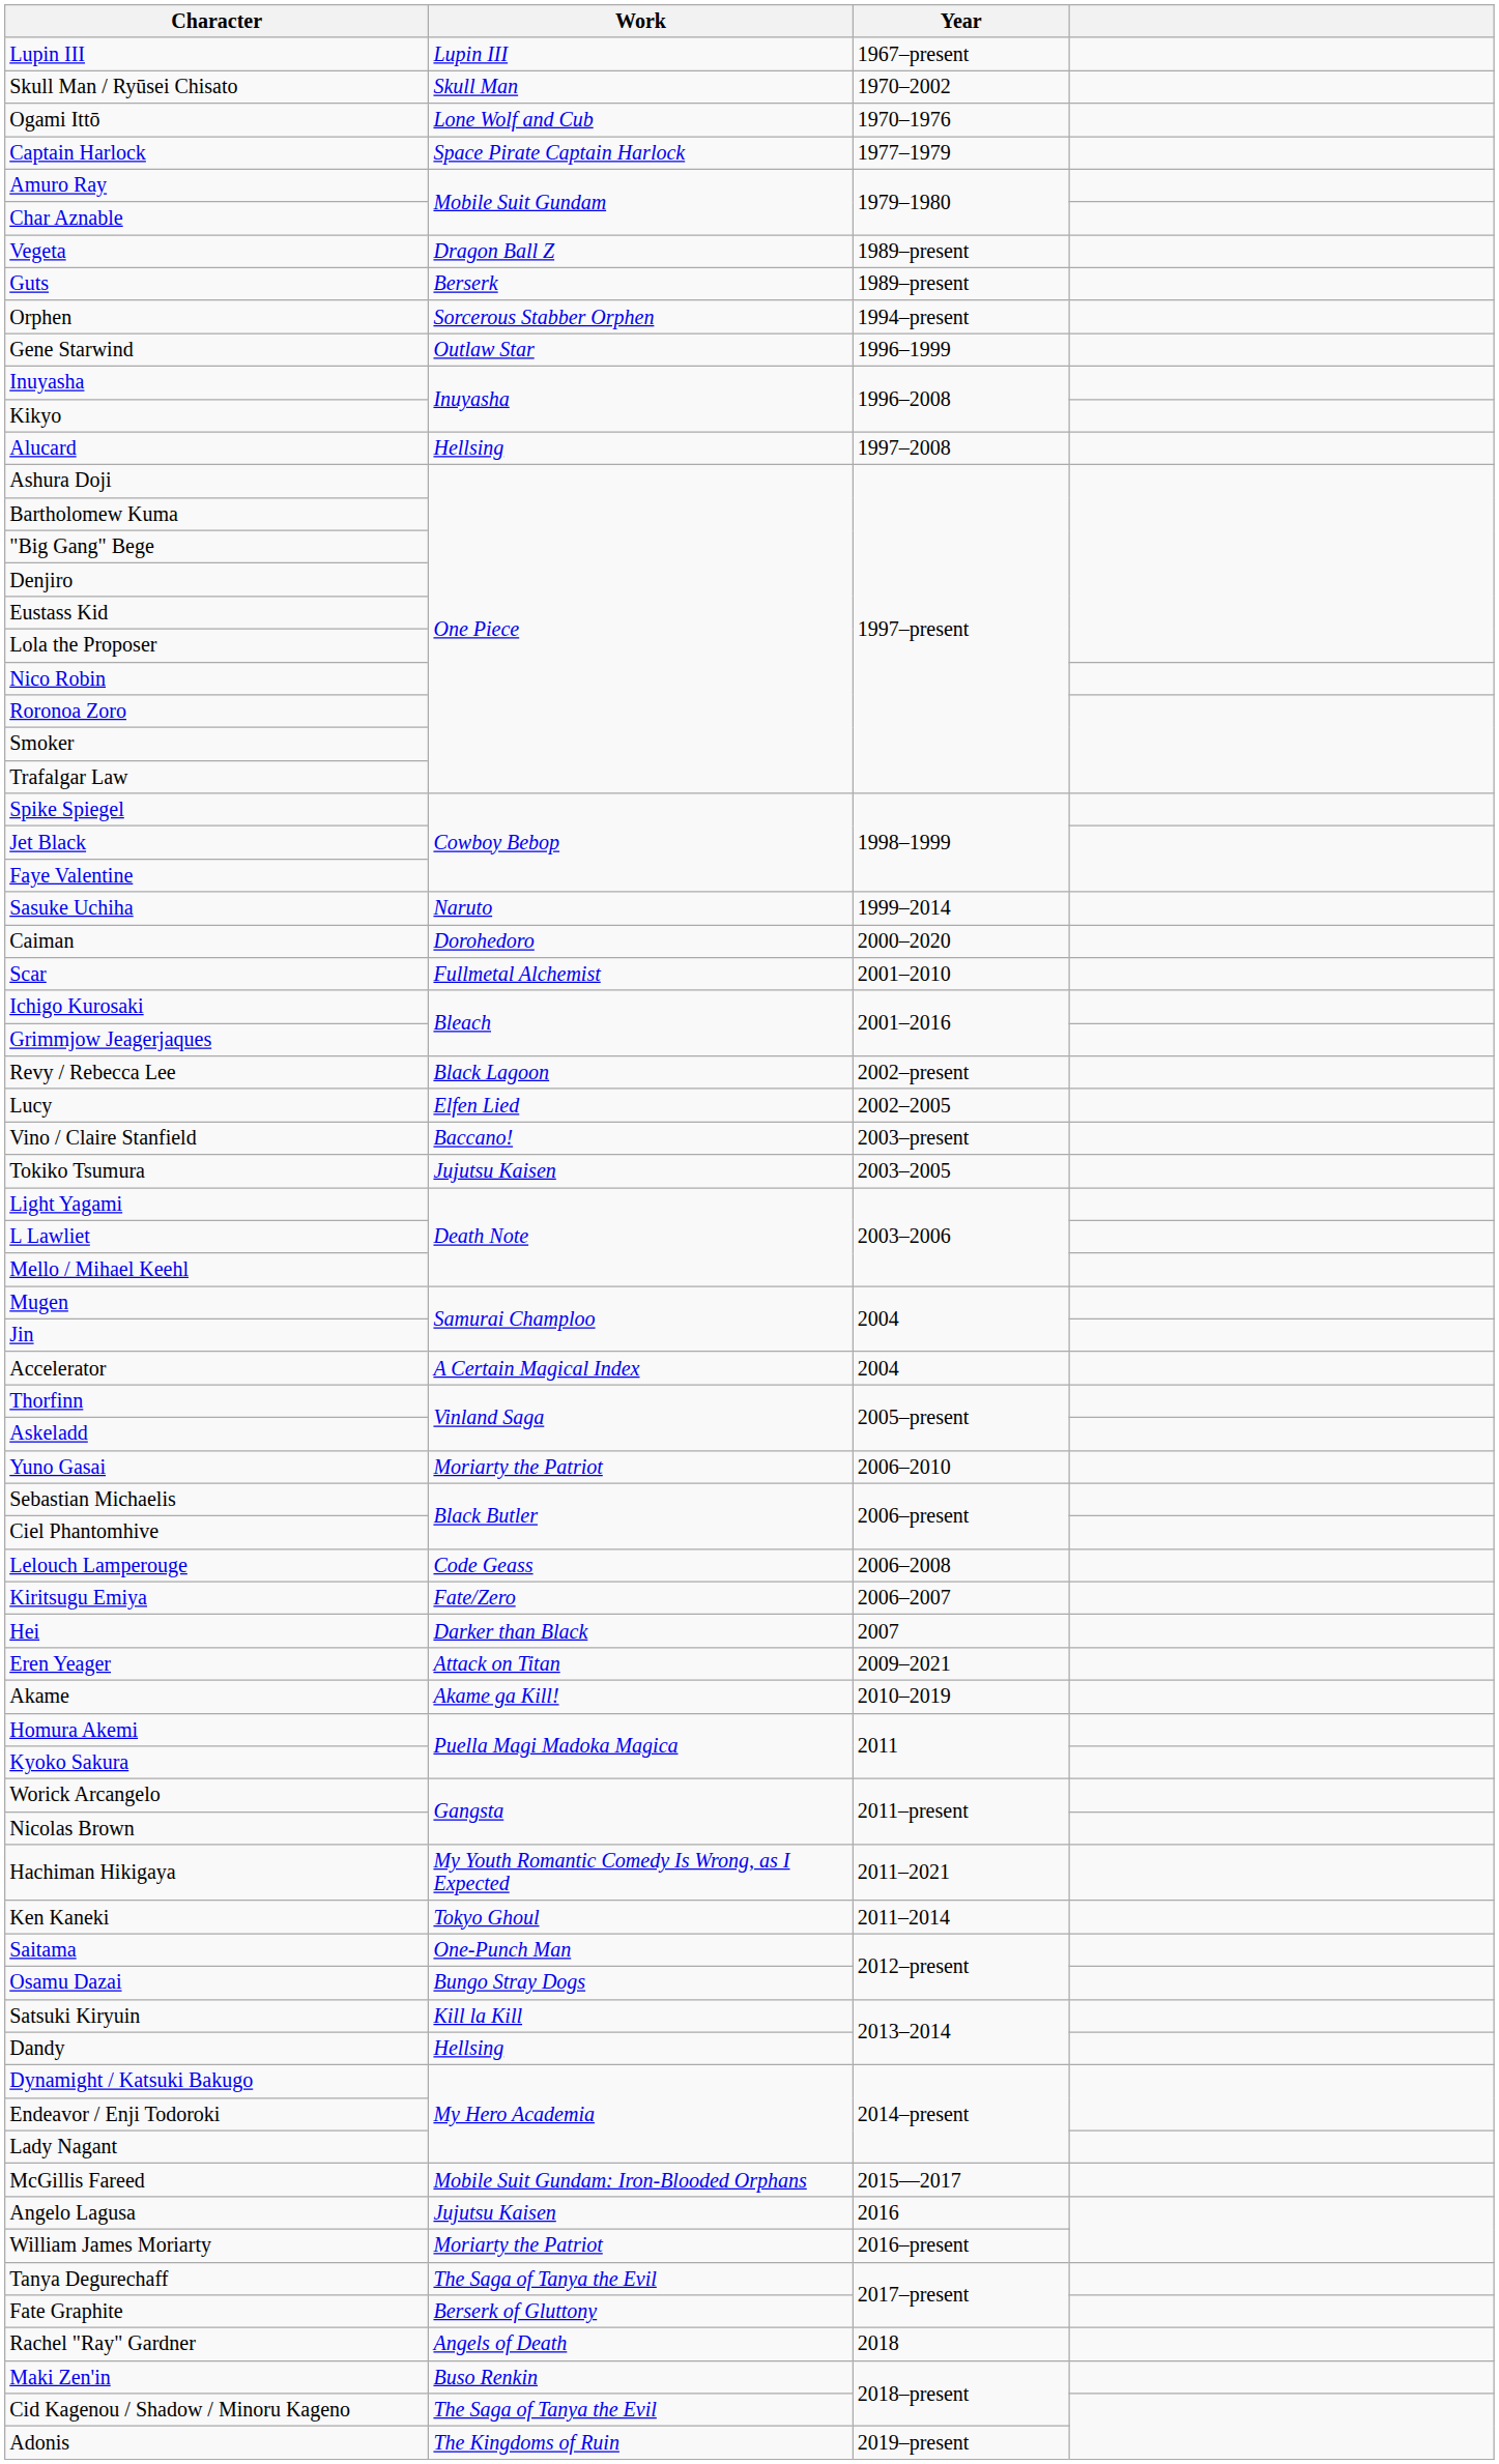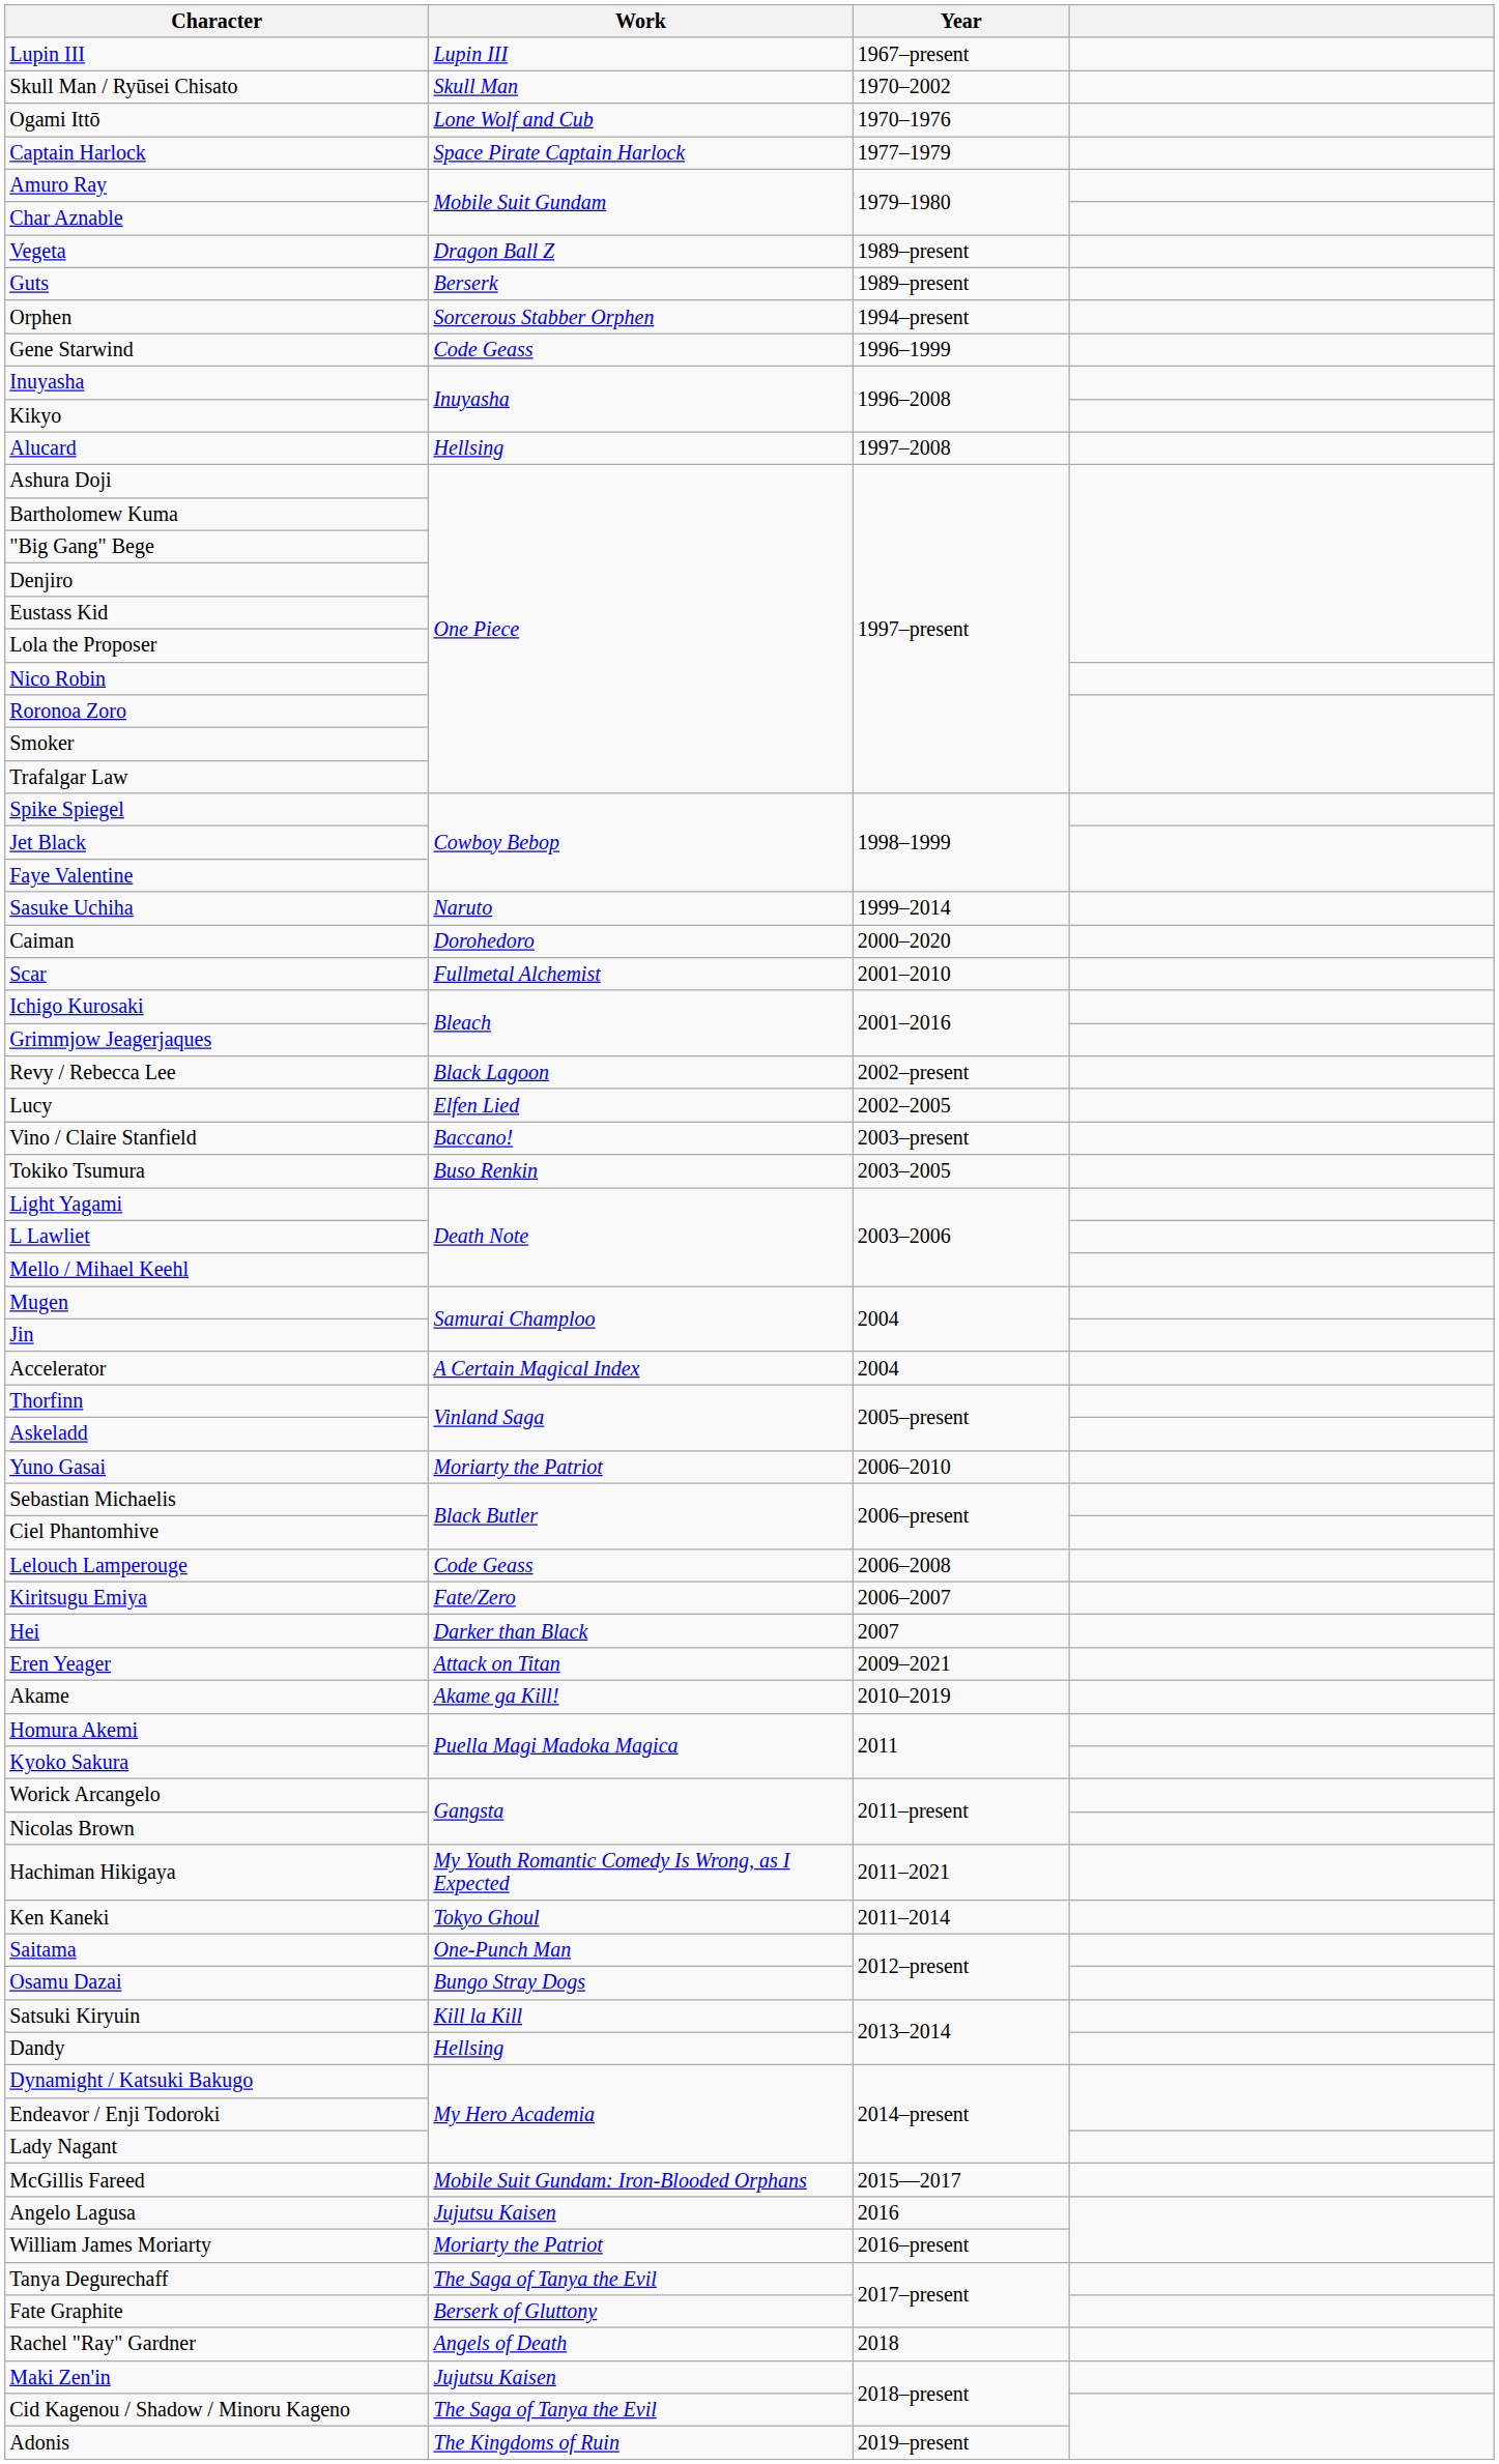 <table class="wikitable sortable">
 <tr>
 <th style="width:20em;">Character</th>
 <th style="width:20em;">Work</th>
 <th style="width:10em;">Year</th>
 <th style="width:20em;"></th>
 </tr>
 <tr style="text-align:left;">
 <td><a href='#'>Lupin III</a></td>
 <td><em><a href='#'>Lupin III</a></em></td>
 <td>1967–present</td>
 <td></td>
 </tr>
 <tr style="text-align:left;">
 <td>Skull Man / Ryūsei Chisato</td>
 <td><em><a href='#'>Skull Man</a></em></td>
 <td>1970–2002</td>
 <td></td>
 </tr>
 <tr style="text-align:left;">
 <td>Ogami Ittō</td>
 <td><em><a href='#'>Lone Wolf and Cub</a></em></td>
 <td>1970–1976</td>
 <td></td>
 </tr>
 <tr style="text-align:left;">
 <td><a href='#'>Captain Harlock</a></td>
 <td><em><a href='#'>Space Pirate Captain Harlock</a></em></td>
 <td>1977–1979</td>
 <td></td>
 </tr>
 <tr style="text-align:left;">
 <td><a href='#'>Amuro Ray</a></td>
 <td rowspan="2"><em><a href='#'>Mobile Suit Gundam</a></em></td>
 <td rowspan="2">1979–1980</td>
 <td></td>
 </tr>
 <tr style="text-align:left;">
 <td><a href='#'>Char Aznable</a></td>
 <td></td>
 </tr>
 <tr style="text-align:left;">
 <td><a href='#'>Vegeta</a></td>
 <td><em><a href='#'>Dragon Ball Z</a></em></td>
 <td>1989–present</td>
 <td></td>
 </tr>
 <tr style="text-align:left;">
 <td><a href='#'>Guts</a></td>
 <td><em><a href='#'>Berserk</a></em></td>
 <td>1989–present</td>
 <td></td>
 </tr>
 <tr style="text-align:left;">
 <td>Orphen</td>
 <td><em><a href='#'>Sorcerous Stabber Orphen</a></em></td>
 <td>1994–present</td>
 <td></td>
 </tr>
 <tr style="text-align:left;">
 <td>Gene Starwind</td>
-<td><em><a href='#'>Outlaw Star</a></em></td>
+<td><em><a href='#'>Code Geass</a></em></td>
 <td>1996–1999</td>
 <td></td>
 </tr>
 <tr style="text-align:left;">
 <td><a href='#'>Inuyasha</a></td>
 <td rowspan="2"><em><a href='#'>Inuyasha</a></em></td>
 <td rowspan="2">1996–2008</td>
 <td></td>
 </tr>
 <tr style="text-align:left;">
 <td>Kikyo</td>
 <td></td>
 </tr>
 <tr style="text-align:left;">
 <td><a href='#'>Alucard</a></td>
 <td><em><a href='#'>Hellsing</a></em></td>
 <td>1997–2008</td>
 <td></td>
 </tr>
 <tr style="text-align:left;">
 <td>Ashura Doji</td>
 <td rowspan="10"><em><a href='#'>One Piece</a></em></td>
 <td rowspan="10">1997–present</td>
 <td rowspan="6"></td>
 </tr>
 <tr style="text-align:left;">
 <td>Bartholomew Kuma</td>
 </tr>
 <tr style="text-align:left;">
 <td>"Big Gang" Bege</td>
 </tr>
 <tr style="text-align:left;">
 <td>Denjiro</td>
 </tr>
 <tr style="text-align:left;">
 <td>Eustass Kid</td>
 </tr>
 <tr style="text-align:left;">
 <td>Lola the Proposer</td>
 </tr>
 <tr style="text-align:left;">
 <td><a href='#'>Nico Robin</a></td>
 <td></td>
 </tr>
 <tr style="text-align:left;">
 <td><a href='#'>Roronoa Zoro</a></td>
 <td rowspan="3"></td>
 </tr>
 <tr style="text-align:left;">
 <td>Smoker</td>
 </tr>
 <tr style="text-align:left;">
 <td>Trafalgar Law</td>
 </tr>
 <tr style="text-align:left;">
 <td><a href='#'>Spike Spiegel</a></td>
 <td rowspan="3"><em><a href='#'>Cowboy Bebop</a></em></td>
 <td rowspan="3">1998–1999</td>
 <td></td>
 </tr>
 <tr style="text-align:left;">
 <td><a href='#'>Jet Black</a></td>
 <td rowspan="2"></td>
 </tr>
 <tr style="text-align:left;">
 <td><a href='#'>Faye Valentine</a></td>
 </tr>
 <tr style="text-align:left;">
 <td><a href='#'>Sasuke Uchiha</a></td>
 <td><em><a href='#'>Naruto</a></em></td>
 <td>1999–2014</td>
 <td></td>
 </tr>
 <tr style="text-align:left;">
 <td>Caiman</td>
 <td><em><a href='#'>Dorohedoro</a></em></td>
 <td>2000–2020</td>
 <td></td>
 </tr>
 <tr style="text-align:left;">
 <td><a href='#'>Scar</a></td>
 <td><em><a href='#'>Fullmetal Alchemist</a></em></td>
 <td>2001–2010</td>
 <td></td>
 </tr>
 <tr style="text-align:left;">
 <td><a href='#'>Ichigo Kurosaki</a></td>
 <td rowspan="2"><em><a href='#'>Bleach</a></em></td>
 <td rowspan="2">2001–2016</td>
 <td></td>
 </tr>
 <tr style="text-align:left;">
 <td><a href='#'>Grimmjow Jeagerjaques</a></td>
 <td></td>
 </tr>
 <tr style="text-align:left;">
 <td>Revy / Rebecca Lee</td>
 <td><em><a href='#'>Black Lagoon</a></em></td>
 <td>2002–present</td>
 <td></td>
 </tr>
 <tr style="text-align:left;">
 <td>Lucy</td>
 <td><em><a href='#'>Elfen Lied</a></em></td>
 <td>2002–2005</td>
 <td></td>
 </tr>
 <tr style="text-align:left;">
 <td>Vino / Claire Stanfield</td>
 <td><em><a href='#'>Baccano!</a></em></td>
 <td>2003–present</td>
 <td></td>
 </tr>
 <tr style="text-align:left;">
 <td>Tokiko Tsumura</td>
-<td><em><a href='#'>Jujutsu Kaisen</a></em></td>
+<td><em><a href='#'>Buso Renkin</a></em></td>
 <td>2003–2005</td>
 <td></td>
 </tr>
 <tr style="text-align:left;">
 <td><a href='#'>Light Yagami</a></td>
 <td rowspan="3"><em><a href='#'>Death Note</a></em></td>
 <td rowspan="3">2003–2006</td>
 <td></td>
 </tr>
 <tr style="text-align:left;">
 <td><a href='#'>L Lawliet</a></td>
 <td></td>
 </tr>
 <tr style="text-align:left;">
 <td><a href='#'>Mello / Mihael Keehl</a></td>
 <td></td>
 </tr>
 <tr style="text-align:left;">
 <td><a href='#'>Mugen</a></td>
 <td rowspan="2"><em><a href='#'>Samurai Champloo</a></em></td>
 <td rowspan="2">2004</td>
 <td></td>
 </tr>
 <tr style="text-align:left;">
 <td><a href='#'>Jin</a></td>
 <td></td>
 </tr>
 <tr style="text-align:left;">
 <td>Accelerator</td>
 <td><em><a href='#'>A Certain Magical Index</a></em></td>
 <td>2004</td>
 <td></td>
 </tr>
 <tr style="text-align:left;">
 <td><a href='#'>Thorfinn</a></td>
 <td rowspan="2"><em><a href='#'>Vinland Saga</a></em></td>
 <td rowspan="2">2005–present</td>
 <td></td>
 </tr>
 <tr style="text-align:left;">
 <td><a href='#'>Askeladd</a></td>
 <td></td>
 </tr>
 <tr style="text-align:left;">
 <td><a href='#'>Yuno Gasai</a></td>
 <td><em><a href='#'>Moriarty the Patriot</a></em></td>
 <td>2006–2010</td>
 <td></td>
 </tr>
 <tr style="text-align:left;">
 <td>Sebastian Michaelis</td>
 <td rowspan="2"><em><a href='#'>Black Butler</a></em></td>
 <td rowspan="2">2006–present</td>
 <td></td>
 </tr>
 <tr style="text-align:left;">
 <td>Ciel Phantomhive</td>
 <td></td>
 </tr>
 <tr style="text-align:left;">
 <td><a href='#'>Lelouch Lamperouge</a></td>
 <td><em><a href='#'>Code Geass</a></em></td>
 <td>2006–2008</td>
 <td></td>
 </tr>
 <tr style="text-align:left;">
 <td><a href='#'>Kiritsugu Emiya</a></td>
 <td><em><a href='#'>Fate/Zero</a></em></td>
 <td>2006–2007</td>
 <td></td>
 </tr>
 <tr style="text-align:left;">
 <td><a href='#'>Hei</a></td>
 <td><em><a href='#'>Darker than Black</a></em></td>
 <td>2007</td>
 <td></td>
 </tr>
 <tr style="text-align:left;">
 <td><a href='#'>Eren Yeager</a></td>
 <td><em><a href='#'>Attack on Titan</a></em></td>
 <td>2009–2021</td>
 <td></td>
 </tr>
 <tr style="text-align:left;">
 <td>Akame</td>
 <td><em><a href='#'>Akame ga Kill!</a></em></td>
 <td>2010–2019</td>
 <td></td>
 </tr>
 <tr style="text-align:left;">
 <td><a href='#'>Homura Akemi</a></td>
 <td rowspan="2"><em><a href='#'>Puella Magi Madoka Magica</a></em></td>
 <td rowspan="2">2011</td>
 <td></td>
 </tr>
 <tr style="text-align:left;">
 <td><a href='#'>Kyoko Sakura</a></td>
 <td></td>
 </tr>
 <tr style="text-align:left;">
 <td>Worick Arcangelo</td>
 <td rowspan="2"><em><a href='#'>Gangsta</a></em></td>
 <td rowspan="2">2011–present</td>
 <td></td>
 </tr>
 <tr style="text-align:left;">
 <td>Nicolas Brown</td>
 <td></td>
 </tr>
 <tr style="text-align:left;">
 <td>Hachiman Hikigaya</td>
 <td><em><a href='#'>My Youth Romantic Comedy Is Wrong, as I Expected</a></em></td>
 <td>2011–2021</td>
 <td></td>
 </tr>
 <tr style="text-align:left;">
 <td>Ken Kaneki</td>
 <td><em><a href='#'>Tokyo Ghoul</a></em></td>
 <td>2011–2014</td>
 <td></td>
 </tr>
 <tr style="text-align:left;">
 <td><a href='#'>Saitama</a></td>
 <td><em><a href='#'>One-Punch Man</a></em></td>
 <td rowspan="2">2012–present</td>
 <td></td>
 </tr>
 <tr style="text-align:left;">
 <td><a href='#'>Osamu Dazai</a></td>
 <td><em><a href='#'>Bungo Stray Dogs</a></em></td>
 <td></td>
 </tr>
 <tr style="text-align:left;">
 <td>Satsuki Kiryuin</td>
 <td><em><a href='#'>Kill la Kill</a></em></td>
 <td rowspan="2">2013–2014</td>
 <td></td>
 </tr>
 <tr style="text-align:left;">
 <td>Dandy</td>
 <td><em><a href='#'>Hellsing</a></em></td>
 <td></td>
 </tr>
 <tr style="text-align:left;">
 <td><a href='#'>Dynamight / Katsuki Bakugo</a></td>
 <td rowspan="3"><em><a href='#'>My Hero Academia</a></em></td>
 <td rowspan="3">2014–present</td>
 <td rowspan="2"></td>
 </tr>
 <tr style="text-align:left;">
 <td>Endeavor / Enji Todoroki</td>
 </tr>
 <tr style="text-align:left;">
 <td>Lady Nagant</td>
 <td></td>
 </tr>
 <tr style="text-align:left;">
 <td>McGillis Fareed</td>
 <td><em><a href='#'>Mobile Suit Gundam: Iron-Blooded Orphans</a></em></td>
 <td>2015—2017</td>
 <td></td>
 </tr>
 <tr style="text-align:left;">
 <td>Angelo Lagusa</td>
 <td><em><a href='#'>Jujutsu Kaisen</a></em></td>
 <td>2016</td>
 <td rowspan="2"></td>
 </tr>
 <tr style="text-align:left;">
 <td>William James Moriarty</td>
 <td><em><a href='#'>Moriarty the Patriot</a></em></td>
 <td>2016–present</td>
 </tr>
 <tr style="text-align:left;">
 <td>Tanya Degurechaff</td>
 <td><em><a href='#'>The Saga of Tanya the Evil</a></em></td>
 <td rowspan="2">2017–present</td>
 <td></td>
 </tr>
 <tr style="text-align:left;">
 <td>Fate Graphite</td>
 <td><em><a href='#'>Berserk of Gluttony</a></em></td>
 <td></td>
 </tr>
 <tr style="text-align:left;">
 <td>Rachel "Ray" Gardner</td>
 <td><em><a href='#'>Angels of Death</a></em></td>
 <td>2018</td>
 <td></td>
 </tr>
 <tr style="text-align:left;">
 <td><a href='#'>Maki Zen'in</a></td>
-<td><em><a href='#'>Buso Renkin</a></em></td>
+<td><em><a href='#'>Jujutsu Kaisen</a></em></td>
 <td rowspan="2">2018–present</td>
 <td></td>
 </tr>
 <tr style="text-align:left;">
 <td>Cid Kagenou / Shadow / Minoru Kageno</td>
 <td><em><a href='#'>The Saga of Tanya the Evil</a></em></td>
 <td rowspan="2"></td>
 </tr>
 <tr style="text-align:left;">
 <td>Adonis</td>
 <td><em><a href='#'>The Kingdoms of Ruin</a></em></td>
 <td>2019–present</td>
 </tr>
 </table>
